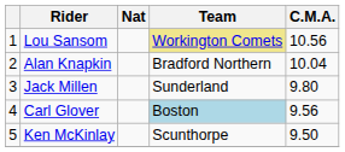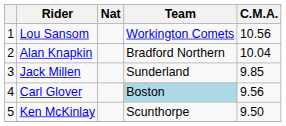 <table class=wikitable>
 <tr>
 <th></th>
 <th>Rider</th>
 <th>Nat</th>
 <th>Team</th>
 <th>C.M.A.</th>
 </tr>
 <tr>
 <td align="center">1</td>
 <td><a href='#'>Lou Sansom</a></td>
 <td></td>
-<td style="background: khaki;"><a href='#'>Workington Comets</a></td>
+<td><a href='#'>Workington Comets</a></td>
 <td>10.56</td>
 </tr>
 <tr>
 <td align="center">2</td>
 <td><a href='#'>Alan Knapkin</a></td>
 <td></td>
 <td>Bradford Northern</td>
 <td>10.04</td>
 </tr>
 <tr>
 <td align="center">3</td>
 <td><a href='#'>Jack Millen</a></td>
 <td></td>
 <td>Sunderland</td>
-<td>9.80</td>
+<td>9.85</td>
 </tr>
 <tr>
 <td align="center">4</td>
 <td><a href='#'>Carl Glover</a></td>
 <td></td>
 <td style="background: lightblue;">Boston</td>
 <td>9.56</td>
 </tr>
 <tr>
 <td align="center">5</td>
 <td><a href='#'>Ken McKinlay</a></td>
 <td></td>
 <td>Scunthorpe</td>
 <td>9.50</td>
 </tr>
 <tr>
 </tr>
 </table>
